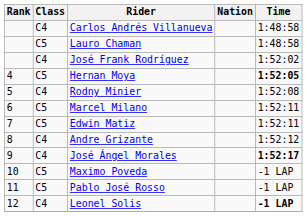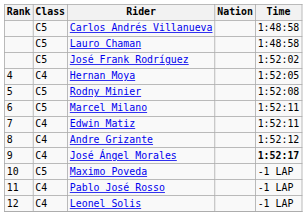 <table class="wikitable sortable" style="font-size:95%" style="width:35em;" style="text-align:center">
 <tr>
 <th>Rank</th>
 <th>Class</th>
 <th>Rider</th>
 <th>Nation</th>
 <th>Time</th>
 </tr>
 <tr>
 <td></td>
-<td>C4</td>
+<td>C5</td>
 <td align=left><a href='#'>Carlos Andrés Villanueva</a></td>
 <td align=left></td>
 <td>1:48:58</td>
 </tr>
 <tr>
 <td></td>
 <td>C5</td>
 <td align=left><a href='#'>Lauro Chaman</a></td>
 <td align=left></td>
 <td>1:48:58</td>
 </tr>
 <tr>
 <td></td>
-<td>C4</td>
+<td>C5</td>
 <td align=left><a href='#'>José Frank Rodríguez</a></td>
 <td align=left></td>
 <td>1:52:02</td>
 </tr>
 <tr>
 <td>4</td>
-<td>C5</td>
+<td>C4</td>
 <td align=left><a href='#'>Hernan Moya</a></td>
 <td align=left></td>
-<td><strong>1:52:05</strong></td>
+<td>1:52:05</td>
 </tr>
 <tr>
 <td>5</td>
-<td>C4</td>
+<td>C5</td>
 <td align=left><a href='#'>Rodny Minier</a></td>
 <td align=left></td>
 <td>1:52:08</td>
 </tr>
 <tr>
 <td>6</td>
 <td>C5</td>
 <td align=left><a href='#'>Marcel Milano</a></td>
 <td align=left></td>
 <td>1:52:11</td>
 </tr>
 <tr>
 <td>7</td>
-<td>C5</td>
+<td>C4</td>
 <td align=left><a href='#'>Edwin Matiz</a></td>
 <td align=left></td>
 <td>1:52:11</td>
 </tr>
 <tr>
 <td>8</td>
 <td>C4</td>
 <td align=left><a href='#'>Andre Grizante</a></td>
 <td align=left></td>
 <td>1:52:12</td>
 </tr>
 <tr>
 <td>9</td>
 <td>C4</td>
 <td align=left><a href='#'>José Ángel Morales</a></td>
 <td align=left></td>
 <td><strong>1:52:17</strong></td>
 </tr>
 <tr>
 <td>10</td>
 <td>C5</td>
 <td align=left><a href='#'>Maximo Poveda</a></td>
 <td align=left></td>
 <td>-1 LAP</td>
 </tr>
 <tr>
 <td>11</td>
-<td>C5</td>
+<td>C4</td>
 <td align=left><a href='#'>Pablo José Rosso</a></td>
 <td align=left></td>
 <td>-1 LAP</td>
 </tr>
 <tr>
 <td>12</td>
 <td>C4</td>
 <td align=left><a href='#'>Leonel Solis</a></td>
 <td align=left></td>
-<td><strong>-1 LAP</strong></td>
+<td>-1 LAP</td>
 </tr>
 <tr>
 </tr>
 </table>
